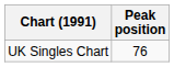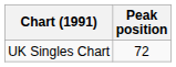 <table class="wikitable sortable">
 <tr>
 <th>Chart (1991)</th>
 <th>Peak<br>position</th>
 </tr>
 <tr>
 <td>UK Singles Chart</td>
-<td style="text-align:center;">76</td>
+<td style="text-align:center;">72</td>
 </tr>
 </table>
